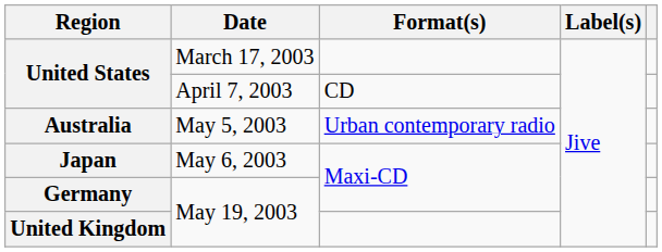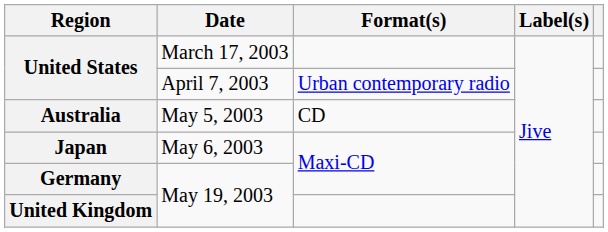 <table class="wikitable plainrowheaders">
 <tr>
 <th scope="col">Region</th>
 <th scope="col">Date</th>
 <th scope="col">Format(s)</th>
 <th scope="col">Label(s)</th>
 <th scope="col"></th>
 </tr>
 <tr>
 <th scope="row" rowspan="2">United States</th>
 <td>March 17, 2003</td>
 <td></td>
 <td rowspan="6"><a href='#'>Jive</a></td>
 <td></td>
 </tr>
 <tr>
 <td>April 7, 2003</td>
-<td>CD</td>
+<td><a href='#'>Urban contemporary radio</a></td>
 <td></td>
 </tr>
 <tr>
 <th scope="row">Australia</th>
 <td>May 5, 2003</td>
-<td><a href='#'>Urban contemporary radio</a></td>
+<td>CD</td>
 <td></td>
 </tr>
 <tr>
 <th scope="row">Japan</th>
 <td>May 6, 2003</td>
 <td rowspan="2"><a href='#'>Maxi-CD</a></td>
 <td></td>
 </tr>
 <tr>
 <th scope="row">Germany</th>
 <td rowspan="2">May 19, 2003</td>
 <td></td>
 </tr>
 <tr>
 <th scope="row">United Kingdom</th>
 <td></td>
 <td></td>
 </tr>
 </table>
